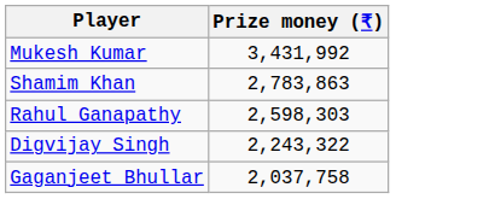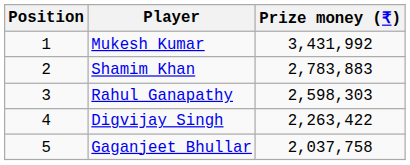 <table class=wikitable>
 <tr>
+<th>Position</th>
 <th>Player</th>
 <th>Prize money (<a href='#'>₹</a>)</th>
 </tr>
 <tr>
+<td align=center>1</td>
 <td> <a href='#'>Mukesh Kumar</a></td>
 <td align=center>3,431,992</td>
 </tr>
 <tr>
+<td align=center>2</td>
 <td> <a href='#'>Shamim Khan</a></td>
-<td align=center>2,783,863</td>
+<td align=center>2,783,883</td>
 </tr>
 <tr>
+<td align=center>3</td>
 <td> <a href='#'>Rahul Ganapathy</a></td>
 <td align=center>2,598,303</td>
 </tr>
 <tr>
+<td align=center>4</td>
 <td> <a href='#'>Digvijay Singh</a></td>
-<td align=center>2,243,322</td>
+<td align=center>2,263,422</td>
 </tr>
 <tr>
+<td align=center>5</td>
 <td> <a href='#'>Gaganjeet Bhullar</a></td>
 <td align=center>2,037,758</td>
 </tr>
 </table>
